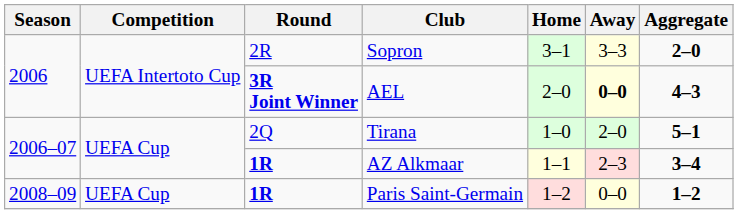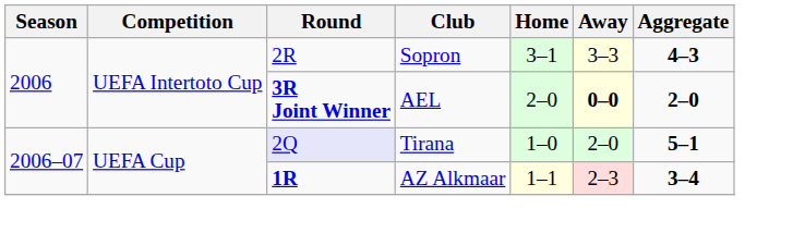 <table class="wikitable">
 <tr>
 <th>Season</th>
 <th>Competition</th>
 <th>Round</th>
 <th>Club</th>
 <th>Home</th>
 <th>Away</th>
 <th>Aggregate</th>
 </tr>
 <tr>
 <td rowspan="2"><a href='#'>2006</a></td>
 <td rowspan="2"><a href='#'>UEFA Intertoto Cup</a></td>
 <td><a href='#'>2R</a></td>
 <td> <a href='#'>Sopron</a></td>
 <td style="text-align:center; background:#dfd;">3–1</td>
 <td style="text-align:center; background:#ffd;">3–3</td>
-<td style="text-align:center;"><strong>2–0</strong></td>
+<td style="text-align:center;"><strong>4–3</strong></td>
 </tr>
 <tr>
 <td><strong><a href='#'>3R</a><br><a href='#'>Joint Winner</a></strong></td>
 <td> <a href='#'>AEL</a></td>
 <td style="text-align:center; background:#dfd;">2–0</td>
 <td style="text-align:center; background:#ffd;"><strong>0–0</strong></td>
-<td style="text-align:center;"><strong>4–3</strong></td>
+<td style="text-align:center;"><strong>2–0</strong></td>
 </tr>
 <tr>
 <td rowspan="2"><a href='#'>2006–07</a></td>
 <td rowspan="2"><a href='#'>UEFA Cup</a></td>
-<td><a href='#'>2Q</a></td>
+<td style="background: lavender;"><a href='#'>2Q</a></td>
 <td> <a href='#'>Tirana</a></td>
 <td style="text-align:center; background:#dfd;">1–0</td>
 <td style="text-align:center; background:#dfd;">2–0</td>
 <td style="text-align:center;"><strong>5–1</strong></td>
 </tr>
 <tr>
 <td><strong><a href='#'>1R</a></strong></td>
 <td> <a href='#'>AZ Alkmaar</a></td>
 <td style="text-align:center; background:#ffd;">1–1</td>
 <td style="text-align:center; background:#fdd;">2–3</td>
 <td style="text-align:center;"><strong>3–4</strong></td>
 </tr>
 <tr>
-<td><a href='#'>2008–09</a></td>
-<td><a href='#'>UEFA Cup</a></td>
-<td><strong><a href='#'>1R</a></strong></td>
-<td> <a href='#'>Paris Saint-Germain</a></td>
-<td style="text-align:center; background:#fdd;">1–2</td>
-<td style="text-align:center; background:#ffd;">0–0</td>
-<td style="text-align:center;"><strong>1–2</strong></td>
-</tr>
-<tr>
 </tr>
 </table>
